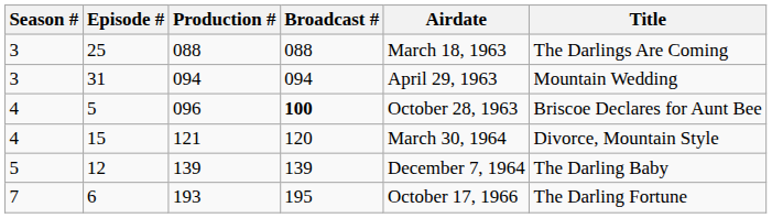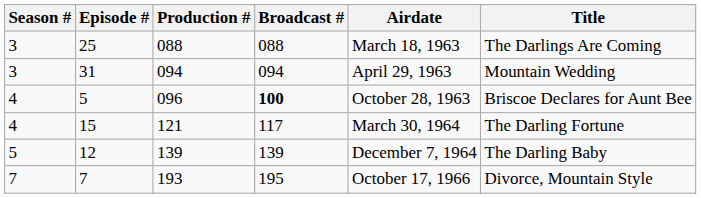 <table class="wikitable">
 <tr>
 <th>Season #</th>
 <th>Episode #</th>
 <th>Production #</th>
 <th>Broadcast #</th>
 <th>Airdate</th>
 <th>Title</th>
 </tr>
 <tr>
 <td>3</td>
 <td>25</td>
 <td>088</td>
 <td>088</td>
 <td>March 18, 1963</td>
 <td>The Darlings Are Coming</td>
 </tr>
 <tr>
 <td>3</td>
 <td>31</td>
 <td>094</td>
 <td>094</td>
 <td>April 29, 1963</td>
 <td>Mountain Wedding</td>
 </tr>
 <tr>
 <td>4</td>
 <td>5</td>
 <td>096</td>
 <td><strong>100</strong></td>
 <td>October 28, 1963</td>
 <td>Briscoe Declares for Aunt Bee</td>
 </tr>
 <tr>
 <td>4</td>
 <td>15</td>
 <td>121</td>
-<td>120</td>
+<td>117</td>
 <td>March 30, 1964</td>
-<td>Divorce, Mountain Style</td>
+<td>The Darling Fortune</td>
 </tr>
 <tr>
 <td>5</td>
 <td>12</td>
 <td>139</td>
 <td>139</td>
 <td>December 7, 1964</td>
 <td>The Darling Baby</td>
 </tr>
 <tr>
 <td>7</td>
-<td>6</td>
+<td>7</td>
 <td>193</td>
 <td>195</td>
 <td>October 17, 1966</td>
-<td>The Darling Fortune</td>
+<td>Divorce, Mountain Style</td>
 </tr>
 </table>
